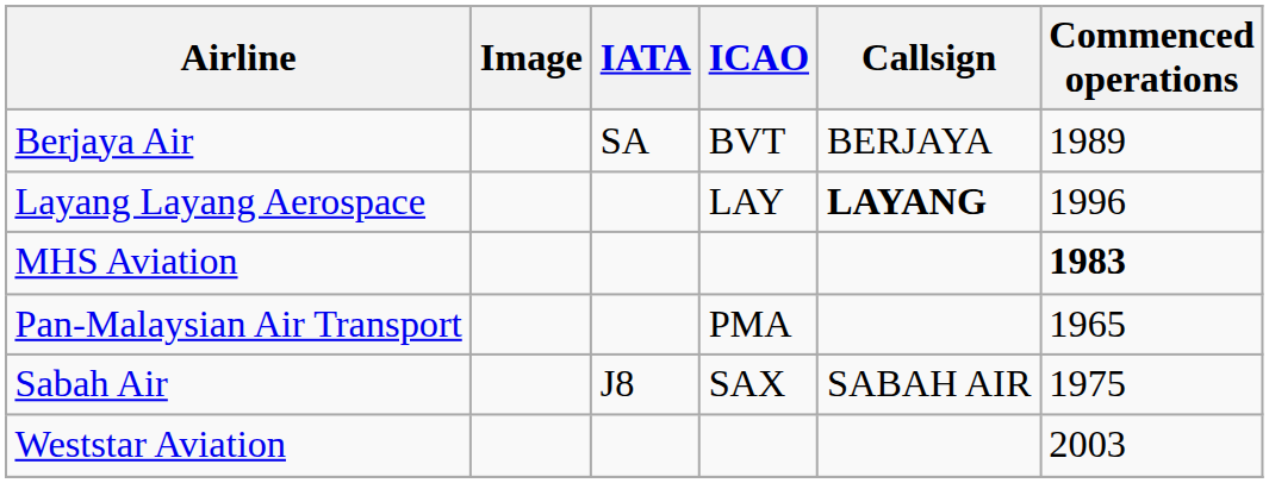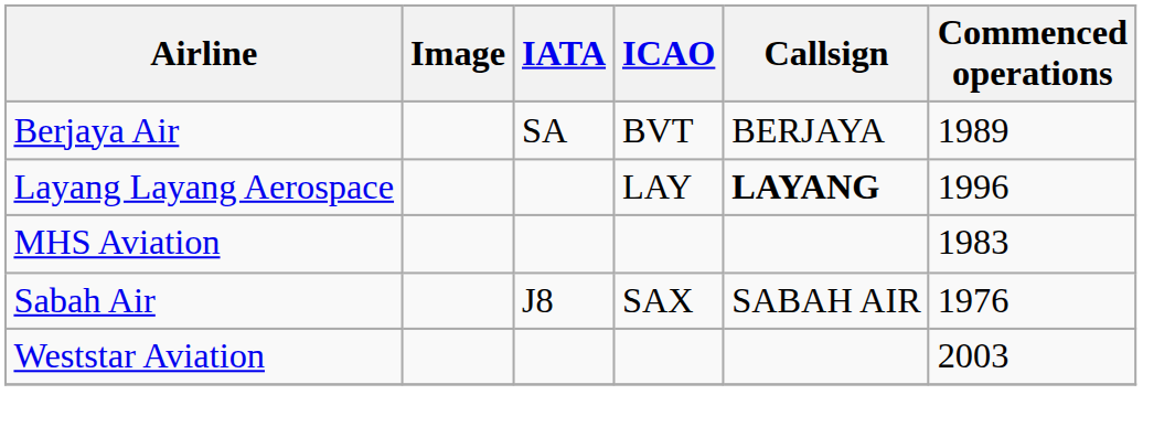 <table class="wikitable sortable">
 <tr valign="middle">
 <th>Airline</th>
 <th>Image</th>
 <th><a href='#'>IATA</a></th>
 <th><a href='#'>ICAO</a></th>
 <th>Callsign</th>
 <th>Commenced<br>operations</th>
 </tr>
 <tr>
 <td><a href='#'>Berjaya Air</a></td>
 <td></td>
 <td>SA</td>
 <td>BVT</td>
 <td>BERJAYA</td>
 <td>1989</td>
 </tr>
 <tr>
 <td><a href='#'>Layang Layang Aerospace</a></td>
 <td></td>
 <td></td>
 <td>LAY</td>
 <td><strong>LAYANG</strong></td>
 <td>1996</td>
 </tr>
 <tr>
 <td><a href='#'>MHS Aviation</a></td>
 <td></td>
 <td></td>
 <td></td>
 <td></td>
-<td><strong>1983</strong></td>
-</tr>
-<tr>
-<td><a href='#'>Pan-Malaysian Air Transport</a></td>
-<td></td>
-<td></td>
-<td>PMA</td>
-<td></td>
-<td>1965</td>
+<td>1983</td>
 </tr>
 <tr>
 <td><a href='#'>Sabah Air</a></td>
 <td></td>
 <td>J8</td>
 <td>SAX</td>
 <td>SABAH AIR</td>
-<td>1975</td>
+<td>1976</td>
 </tr>
 <tr>
 <td><a href='#'>Weststar Aviation</a></td>
 <td></td>
 <td></td>
 <td></td>
 <td></td>
 <td>2003</td>
 </tr>
 <tr>
 </tr>
 </table>
